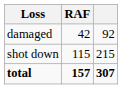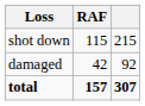 <table class="wikitable" align=right style="margin:0 0 1em 1em">
 <tr>
 <th>Loss</th>
 <th>RAF</th>
 <th></th>
 </tr>
 <tr>
+<td>shot down</td>
+<td align="right">115</td>
+<td align="right">215</td>
+</tr>
+<tr>
 <td>damaged</td>
 <td align="right">42</td>
 <td align="right">92</td>
-</tr>
-<tr>
-<td>shot down</td>
-<td align="right">115</td>
-<td align="right">215</td>
 </tr>
 <tr>
 <td><strong>total</strong></td>
 <td align="right"><strong>157</strong></td>
 <td align="right"><strong>307</strong></td>
 </tr>
 </table>
